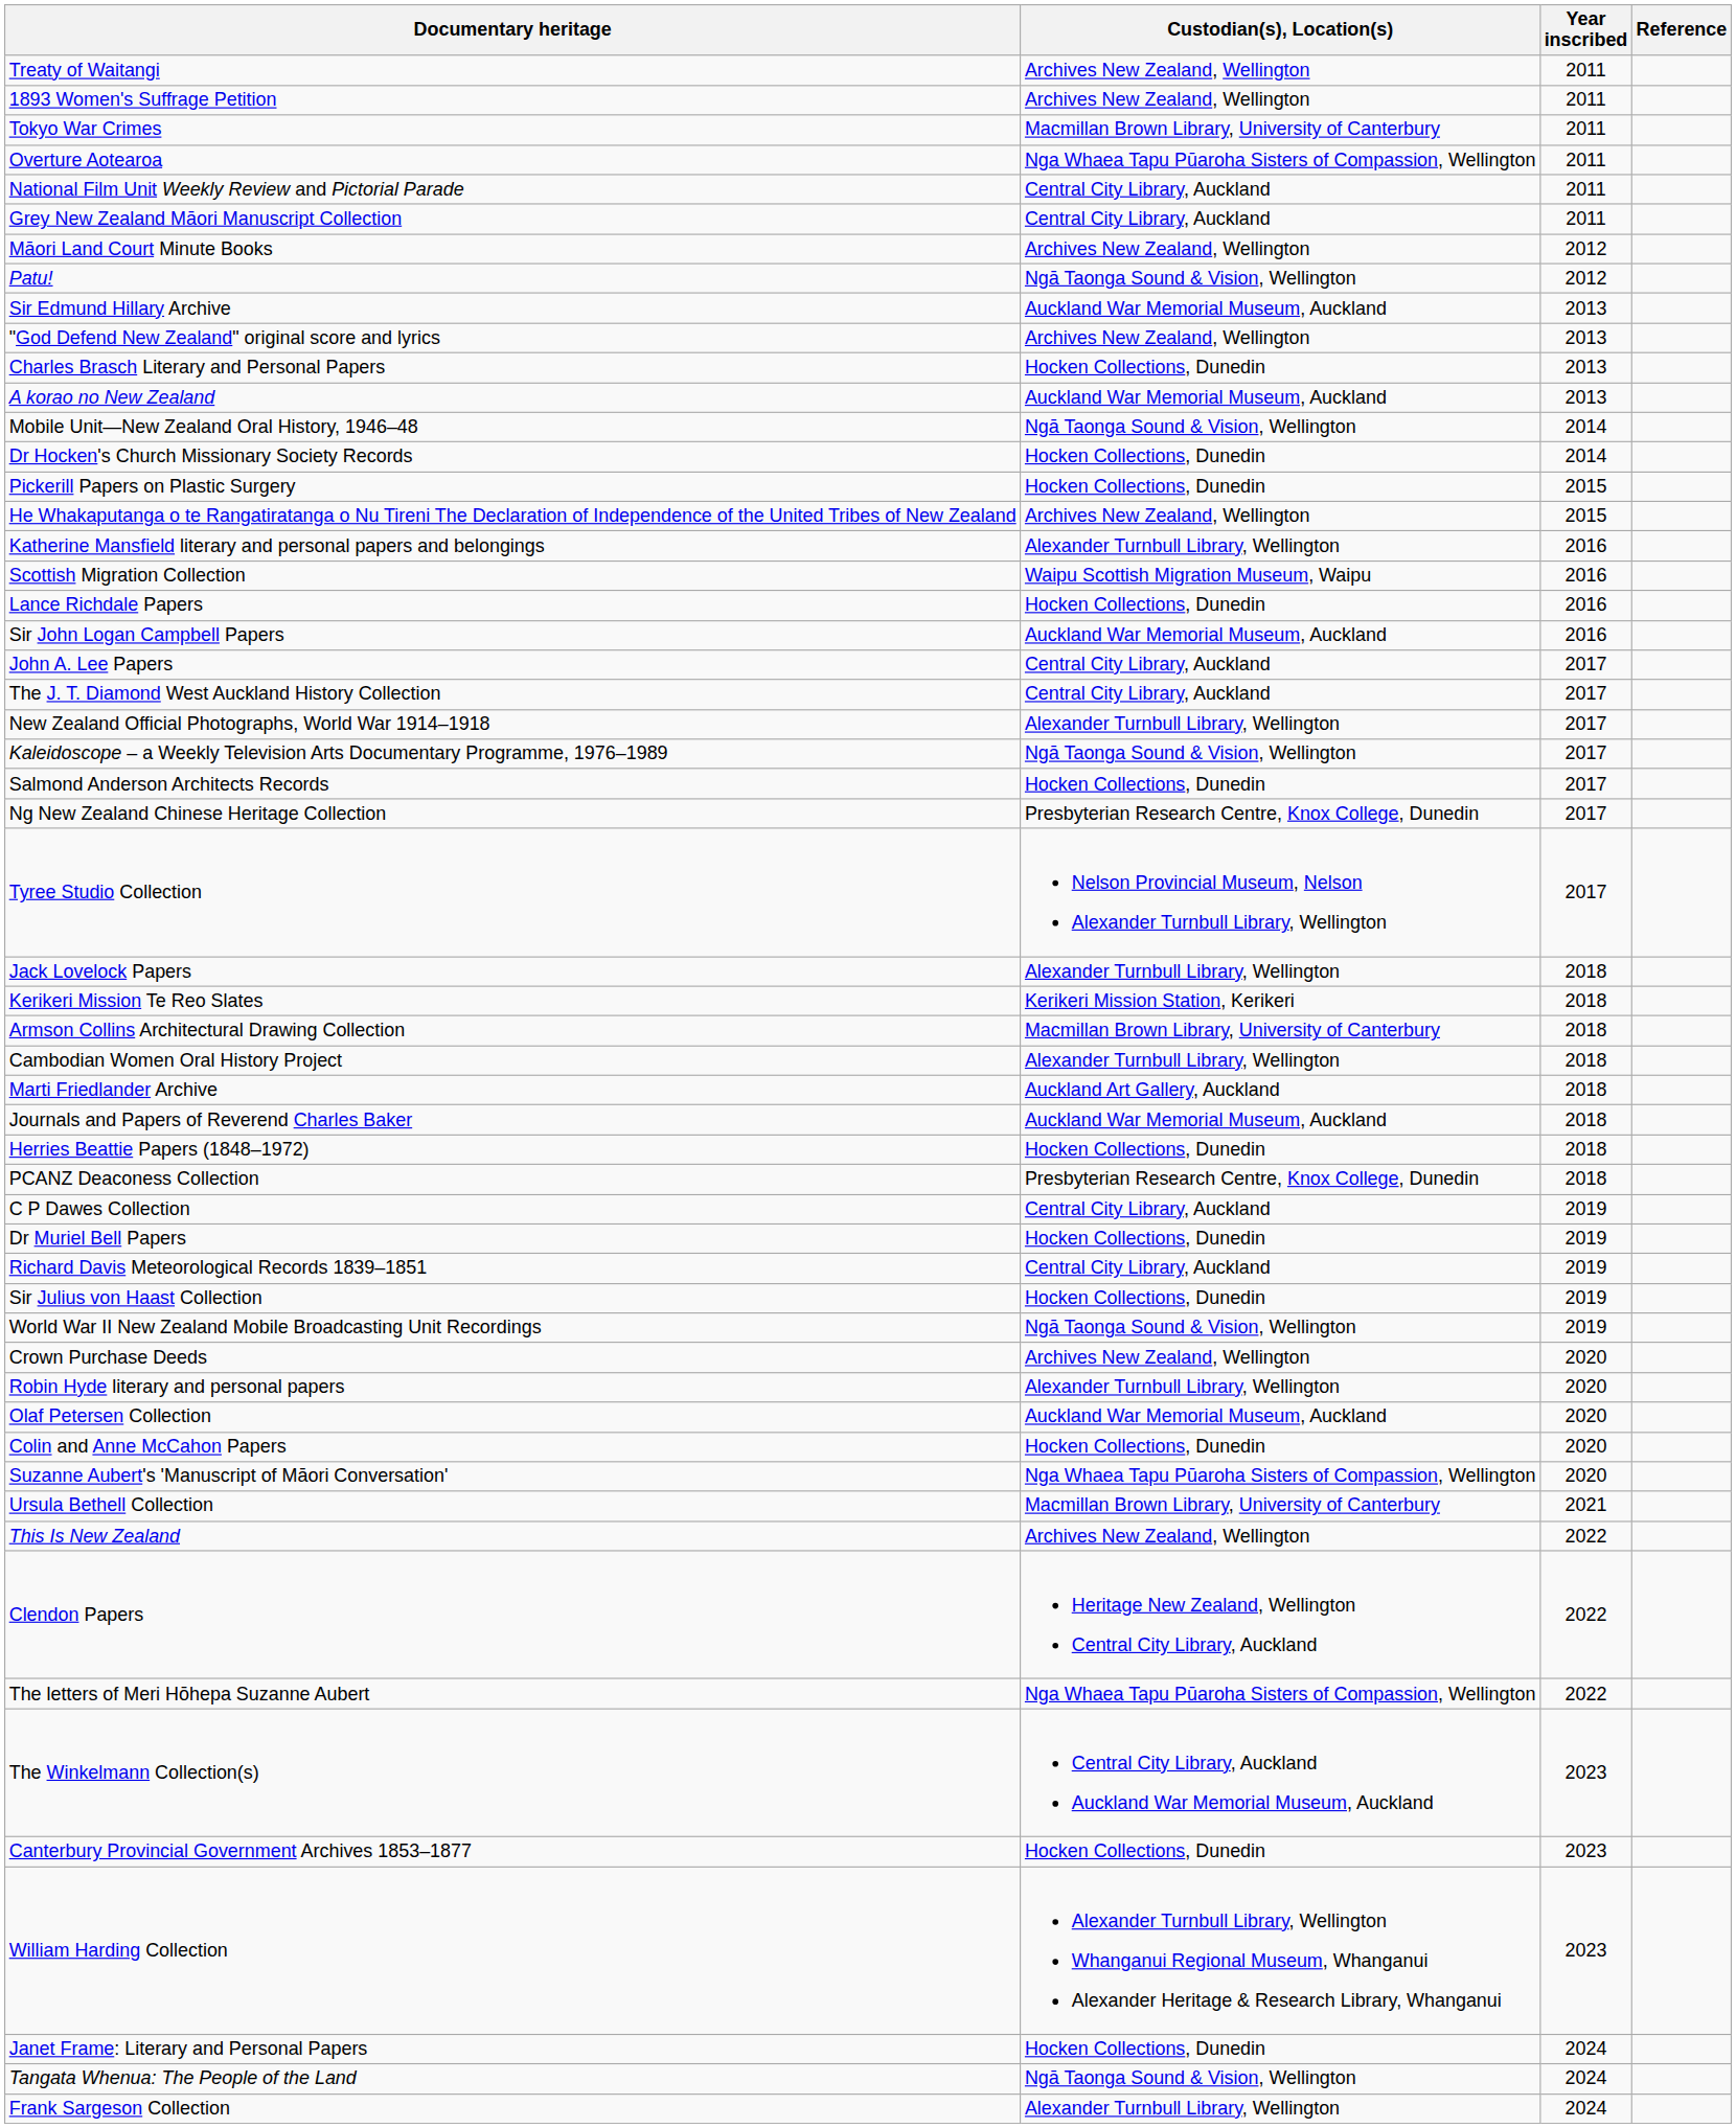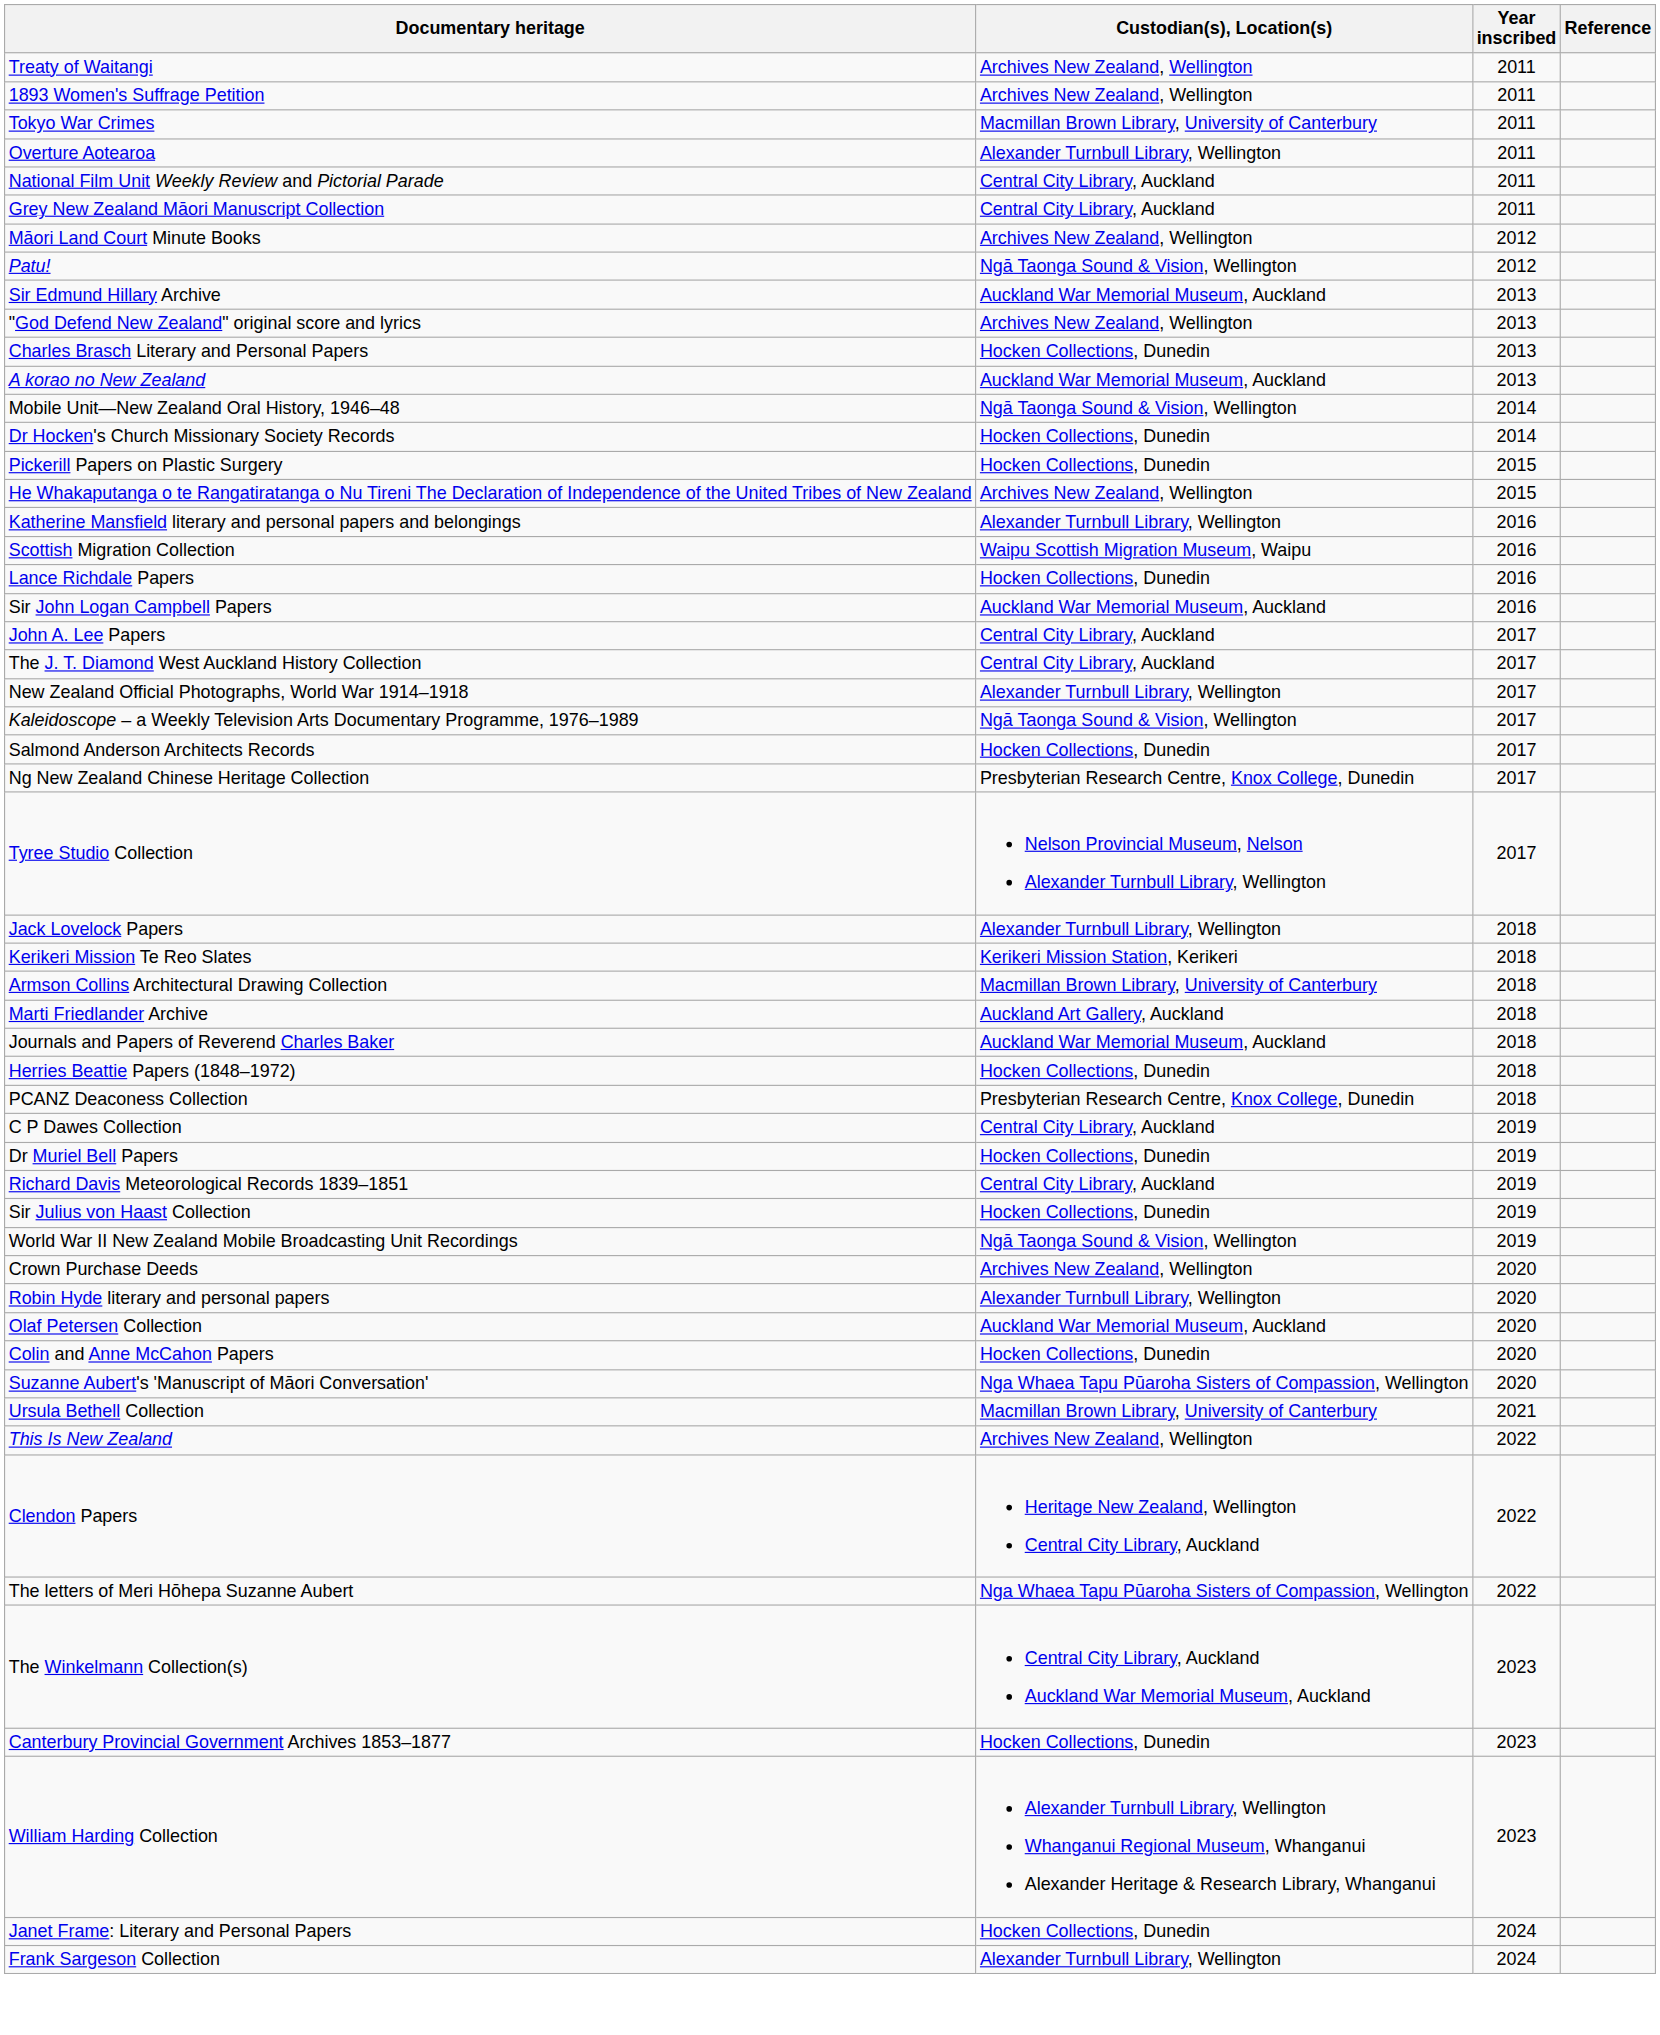 <table class="wikitable sortable">
 <tr>
 <th>Documentary heritage</th>
 <th>Custodian(s), Location(s)</th>
 <th>Year<br>inscribed</th>
 <th>Reference</th>
 </tr>
 <tr>
 <td><a href='#'>Treaty of Waitangi</a></td>
 <td><a href='#'>Archives New Zealand</a>, <a href='#'>Wellington</a><br><small></small></td>
 <td align="center">2011</td>
 <td align="center"></td>
 </tr>
 <tr>
 <td><a href='#'>1893 Women's Suffrage Petition</a></td>
 <td><a href='#'>Archives New Zealand</a>, Wellington<br><small></small></td>
 <td align="center">2011</td>
 <td align="center"></td>
 </tr>
 <tr>
 <td><a href='#'>Tokyo War Crimes</a></td>
 <td><a href='#'>Macmillan Brown Library</a>, <a href='#'>University of Canterbury</a><br><small></small></td>
 <td align="center">2011</td>
 <td align="center"></td>
 </tr>
 <tr>
 <td><a href='#'>Overture Aotearoa</a></td>
-<td><a href='#'>Nga Whaea Tapu Pūaroha Sisters of Compassion</a>, Wellington<br><small></small></td>
+<td><a href='#'>Alexander Turnbull Library</a>, Wellington<br><small></small></td>
 <td align="center">2011</td>
 <td align="center"></td>
 </tr>
 <tr>
 <td><a href='#'>National Film Unit</a> <em>Weekly Review</em> and <em>Pictorial Parade</em></td>
 <td><a href='#'>Central City Library</a>, Auckland<br><small></small></td>
 <td align="center">2011</td>
 <td align="center"></td>
 </tr>
 <tr>
 <td><a href='#'>Grey New Zealand Māori Manuscript Collection</a></td>
 <td><a href='#'>Central City Library</a>, Auckland<br><small></small></td>
 <td align="center">2011</td>
 <td align="center"></td>
 </tr>
 <tr>
 <td><a href='#'>Māori Land Court</a> Minute Books</td>
 <td><a href='#'>Archives New Zealand</a>, Wellington<br><small></small></td>
 <td align="center">2012</td>
 <td align="center"></td>
 </tr>
 <tr>
 <td><em><a href='#'>Patu!</a></em></td>
 <td><a href='#'>Ngā Taonga Sound & Vision</a>, Wellington<br><small></small></td>
 <td align="center">2012</td>
 <td align="center"></td>
 </tr>
 <tr>
 <td><a href='#'>Sir Edmund Hillary</a> Archive</td>
 <td><a href='#'>Auckland War Memorial Museum</a>, Auckland<br><small></small></td>
 <td align="center">2013</td>
 <td align="center"></td>
 </tr>
 <tr>
 <td>"<a href='#'>God Defend New Zealand</a>" original score and lyrics</td>
 <td><a href='#'>Archives New Zealand</a>, Wellington<br><small></small></td>
 <td align="center">2013</td>
 <td align="center"></td>
 </tr>
 <tr>
 <td><a href='#'>Charles Brasch</a> Literary and Personal Papers</td>
 <td><a href='#'>Hocken Collections</a>, Dunedin<br><small></small></td>
 <td align="center">2013</td>
 <td align="center"></td>
 </tr>
 <tr>
 <td><em><a href='#'>A korao no New Zealand</a></em></td>
 <td><a href='#'>Auckland War Memorial Museum</a>, Auckland<br><small></small></td>
 <td align="center">2013</td>
 <td align="center"></td>
 </tr>
 <tr>
 <td>Mobile Unit—New Zealand Oral History, 1946–48</td>
 <td><a href='#'>Ngā Taonga Sound & Vision</a>, Wellington<br><small></small></td>
 <td align="center">2014</td>
 <td align="center"></td>
 </tr>
 <tr>
 <td><a href='#'>Dr Hocken</a>'s Church Missionary Society Records</td>
 <td><a href='#'>Hocken Collections</a>, Dunedin<br><small></small></td>
 <td align="center">2014</td>
 <td align="center"></td>
 </tr>
 <tr>
 <td><a href='#'>Pickerill</a> Papers on Plastic Surgery</td>
 <td><a href='#'>Hocken Collections</a>, Dunedin<br><small></small></td>
 <td align="center">2015</td>
 <td align="center"></td>
 </tr>
 <tr>
 <td><a href='#'>He Whakaputanga o te Rangatiratanga o Nu Tireni The Declaration of Independence of the United Tribes of New Zealand</a></td>
 <td><a href='#'>Archives New Zealand</a>, Wellington<br><small></small></td>
 <td align="center">2015</td>
 <td align="center"></td>
 </tr>
 <tr>
 <td><a href='#'>Katherine Mansfield</a> literary and personal papers and belongings</td>
 <td><a href='#'>Alexander Turnbull Library</a>, Wellington<br><small></small></td>
 <td align="center">2016</td>
 <td align="center"></td>
 </tr>
 <tr>
 <td><a href='#'>Scottish</a> Migration Collection</td>
 <td><a href='#'>Waipu Scottish Migration Museum</a>, Waipu<br><small></small></td>
 <td align="center">2016</td>
 <td align="center"></td>
 </tr>
 <tr>
 <td><a href='#'>Lance Richdale</a> Papers</td>
 <td><a href='#'>Hocken Collections</a>, Dunedin<br><small></small></td>
 <td align="center">2016</td>
 <td align="center"></td>
 </tr>
 <tr>
 <td>Sir <a href='#'>John Logan Campbell</a> Papers</td>
 <td><a href='#'>Auckland War Memorial Museum</a>, Auckland<br><small></small></td>
 <td align="center">2016</td>
 <td align="center"></td>
 </tr>
 <tr>
 <td><a href='#'>John A. Lee</a> Papers</td>
 <td><a href='#'>Central City Library</a>, Auckland<br><small></small></td>
 <td align="center">2017</td>
 <td align="center"></td>
 </tr>
 <tr>
 <td>The <a href='#'>J. T. Diamond</a> West Auckland History Collection</td>
 <td><a href='#'>Central City Library</a>, Auckland<br><small></small></td>
 <td align="center">2017</td>
 <td align="center"></td>
 </tr>
 <tr>
 <td>New Zealand Official Photographs, World War 1914–1918</td>
 <td><a href='#'>Alexander Turnbull Library</a>, Wellington<br><small></small></td>
 <td align="center">2017</td>
 <td align="center"></td>
 </tr>
 <tr>
 <td><em>Kaleidoscope</em> – a Weekly Television Arts Documentary Programme, 1976–1989</td>
 <td><a href='#'>Ngā Taonga Sound & Vision</a>, Wellington<br><small></small></td>
 <td align="center">2017</td>
 <td align="center"></td>
 </tr>
 <tr>
 <td>Salmond Anderson Architects Records</td>
 <td><a href='#'>Hocken Collections</a>, Dunedin<br><small></small></td>
 <td align="center">2017</td>
 <td align="center"></td>
 </tr>
 <tr>
 <td>Ng New Zealand Chinese Heritage Collection</td>
 <td>Presbyterian Research Centre, <a href='#'>Knox College</a>, Dunedin<br><small></small></td>
 <td align="center">2017</td>
 <td align="center"></td>
 </tr>
 <tr>
 <td><a href='#'>Tyree Studio</a> Collection</td>
 <td><br><ul><li><a href='#'>Nelson Provincial Museum</a>, <a href='#'>Nelson</a></li></ul><small></small><ul><li><a href='#'>Alexander Turnbull Library</a>, Wellington</li></ul><small></small></td>
 <td align="center">2017</td>
 <td align="center"></td>
 </tr>
 <tr>
 <td><a href='#'>Jack Lovelock</a> Papers</td>
 <td><a href='#'>Alexander Turnbull Library</a>, Wellington<br><small></small></td>
 <td align="center">2018</td>
 <td align="center"></td>
 </tr>
 <tr>
 <td><a href='#'>Kerikeri Mission</a> Te Reo Slates</td>
 <td><a href='#'>Kerikeri Mission Station</a>, Kerikeri<br><small></small></td>
 <td align="center">2018</td>
 <td align="center"></td>
 </tr>
 <tr>
 <td><a href='#'>Armson Collins</a> Architectural Drawing Collection</td>
 <td><a href='#'>Macmillan Brown Library</a>, <a href='#'>University of Canterbury</a><br><small></small></td>
 <td align="center">2018</td>
 <td align="center"></td>
 </tr>
 <tr>
-<td>Cambodian Women Oral History Project</td>
-<td><a href='#'>Alexander Turnbull Library</a>, Wellington<br><small></small></td>
-<td align="center">2018</td>
-<td align="center"></td>
-</tr>
-<tr>
 <td><a href='#'>Marti Friedlander</a> Archive</td>
 <td><a href='#'>Auckland Art Gallery</a>, Auckland<br><small></small></td>
 <td align="center">2018</td>
 <td align="center"></td>
 </tr>
 <tr>
 <td>Journals and Papers of Reverend <a href='#'>Charles Baker</a></td>
 <td><a href='#'>Auckland War Memorial Museum</a>, Auckland<br><small></small></td>
 <td align="center">2018</td>
 <td align="center"></td>
 </tr>
 <tr>
 <td><a href='#'>Herries Beattie</a> Papers (1848–1972)</td>
 <td><a href='#'>Hocken Collections</a>, Dunedin<br><small></small></td>
 <td align="center">2018</td>
 <td align="center"></td>
 </tr>
 <tr>
 <td>PCANZ Deaconess Collection</td>
 <td>Presbyterian Research Centre, <a href='#'>Knox College</a>, Dunedin<br><small></small></td>
 <td align="center">2018</td>
 <td align="center"></td>
 </tr>
 <tr>
 <td>C P Dawes Collection</td>
 <td><a href='#'>Central City Library</a>, Auckland<br><small></small></td>
 <td align="center">2019</td>
 <td align="center"></td>
 </tr>
 <tr>
 <td>Dr <a href='#'>Muriel Bell</a> Papers</td>
 <td><a href='#'>Hocken Collections</a>, Dunedin<br><small></small></td>
 <td align="center">2019</td>
 <td align="center"></td>
 </tr>
 <tr>
 <td><a href='#'>Richard Davis</a> Meteorological Records 1839–1851</td>
 <td><a href='#'>Central City Library</a>, Auckland<br><small></small></td>
 <td align="center">2019</td>
 <td align="center"></td>
 </tr>
 <tr>
 <td>Sir <a href='#'>Julius von Haast</a> Collection</td>
 <td><a href='#'>Hocken Collections</a>, Dunedin<br><small></small></td>
 <td align="center">2019</td>
 <td align="center"></td>
 </tr>
 <tr>
 <td>World War II New Zealand Mobile Broadcasting Unit Recordings</td>
 <td><a href='#'>Ngā Taonga Sound & Vision</a>, Wellington<br><small></small></td>
 <td align="center">2019</td>
 <td align="center"></td>
 </tr>
 <tr>
 <td>Crown Purchase Deeds</td>
 <td><a href='#'>Archives New Zealand</a>, Wellington<br><small></small></td>
 <td align="center">2020</td>
 <td align="center"></td>
 </tr>
 <tr>
 <td><a href='#'>Robin Hyde</a> literary and personal papers</td>
 <td><a href='#'>Alexander Turnbull Library</a>, Wellington<br><small></small></td>
 <td align="center">2020</td>
 <td align="center"></td>
 </tr>
 <tr>
 <td><a href='#'>Olaf Petersen</a> Collection</td>
 <td><a href='#'>Auckland War Memorial Museum</a>, Auckland<br><small></small></td>
 <td align="center">2020</td>
 <td align="center"></td>
 </tr>
 <tr>
 <td><a href='#'>Colin</a> and <a href='#'>Anne McCahon</a> Papers</td>
 <td><a href='#'>Hocken Collections</a>, Dunedin<br><small></small></td>
 <td align="center">2020</td>
 <td align="center"></td>
 </tr>
 <tr>
 <td><a href='#'>Suzanne Aubert</a>'s 'Manuscript of Māori Conversation'</td>
 <td><a href='#'>Nga Whaea Tapu Pūaroha Sisters of Compassion</a>, Wellington<br><small></small></td>
 <td align="center">2020</td>
 <td align="center"></td>
 </tr>
 <tr>
 <td><a href='#'>Ursula Bethell</a> Collection</td>
 <td><a href='#'>Macmillan Brown Library</a>, <a href='#'>University of Canterbury</a><br><small></small></td>
 <td align="center">2021</td>
 <td align="center"></td>
 </tr>
 <tr>
 <td><em><a href='#'>This Is New Zealand</a></em></td>
 <td><a href='#'>Archives New Zealand</a>, Wellington<br><small></small></td>
 <td align="center">2022</td>
 <td align="center"></td>
 </tr>
 <tr>
 <td><a href='#'>Clendon</a> Papers</td>
 <td><br><ul><li><a href='#'>Heritage New Zealand</a>, Wellington</li></ul><small></small><ul><li><a href='#'>Central City Library</a>, Auckland</li></ul><small></small></td>
 <td align="center">2022</td>
 <td align="center"></td>
 </tr>
 <tr>
 <td>The letters of Meri Hōhepa Suzanne Aubert</td>
 <td><a href='#'>Nga Whaea Tapu Pūaroha Sisters of Compassion</a>, Wellington<br><small></small></td>
 <td align="center">2022</td>
 <td align="center"></td>
 </tr>
 <tr>
 <td>The <a href='#'>Winkelmann</a> Collection(s)</td>
 <td><br><ul><li><a href='#'>Central City Library</a>, Auckland</li></ul><small></small><ul><li><a href='#'>Auckland War Memorial Museum</a>, Auckland</li></ul><small></small></td>
 <td align="center">2023</td>
 <td align="center"></td>
 </tr>
 <tr>
 <td><a href='#'>Canterbury Provincial Government</a> Archives 1853–1877</td>
 <td><a href='#'>Hocken Collections</a>, Dunedin<br><small></small></td>
 <td align="center">2023</td>
 <td align="center"></td>
 </tr>
 <tr>
 <td><a href='#'>William Harding</a> Collection</td>
 <td><br><ul><li><a href='#'>Alexander Turnbull Library</a>, Wellington</li></ul><small></small><ul><li><a href='#'>Whanganui Regional Museum</a>, Whanganui</li></ul><small></small><ul><li>Alexander Heritage & Research Library, Whanganui</li></ul><small></small></td>
 <td align="center">2023</td>
 <td align="center"></td>
 </tr>
 <tr>
 <td><a href='#'>Janet Frame</a>: Literary and Personal Papers</td>
 <td><a href='#'>Hocken Collections</a>, Dunedin<br><small></small></td>
 <td align="center">2024</td>
 <td align="center"></td>
 </tr>
 <tr>
-<td><em>Tangata Whenua: The People of the Land</em></td>
-<td><a href='#'>Ngā Taonga Sound & Vision</a>, Wellington<br><small></small></td>
-<td align="center">2024</td>
-<td align="center"></td>
-</tr>
-<tr>
 <td><a href='#'>Frank Sargeson</a> Collection</td>
 <td><a href='#'>Alexander Turnbull Library</a>, Wellington<br><small></small></td>
 <td align="center">2024</td>
 <td align="center"></td>
 </tr>
 </table>
